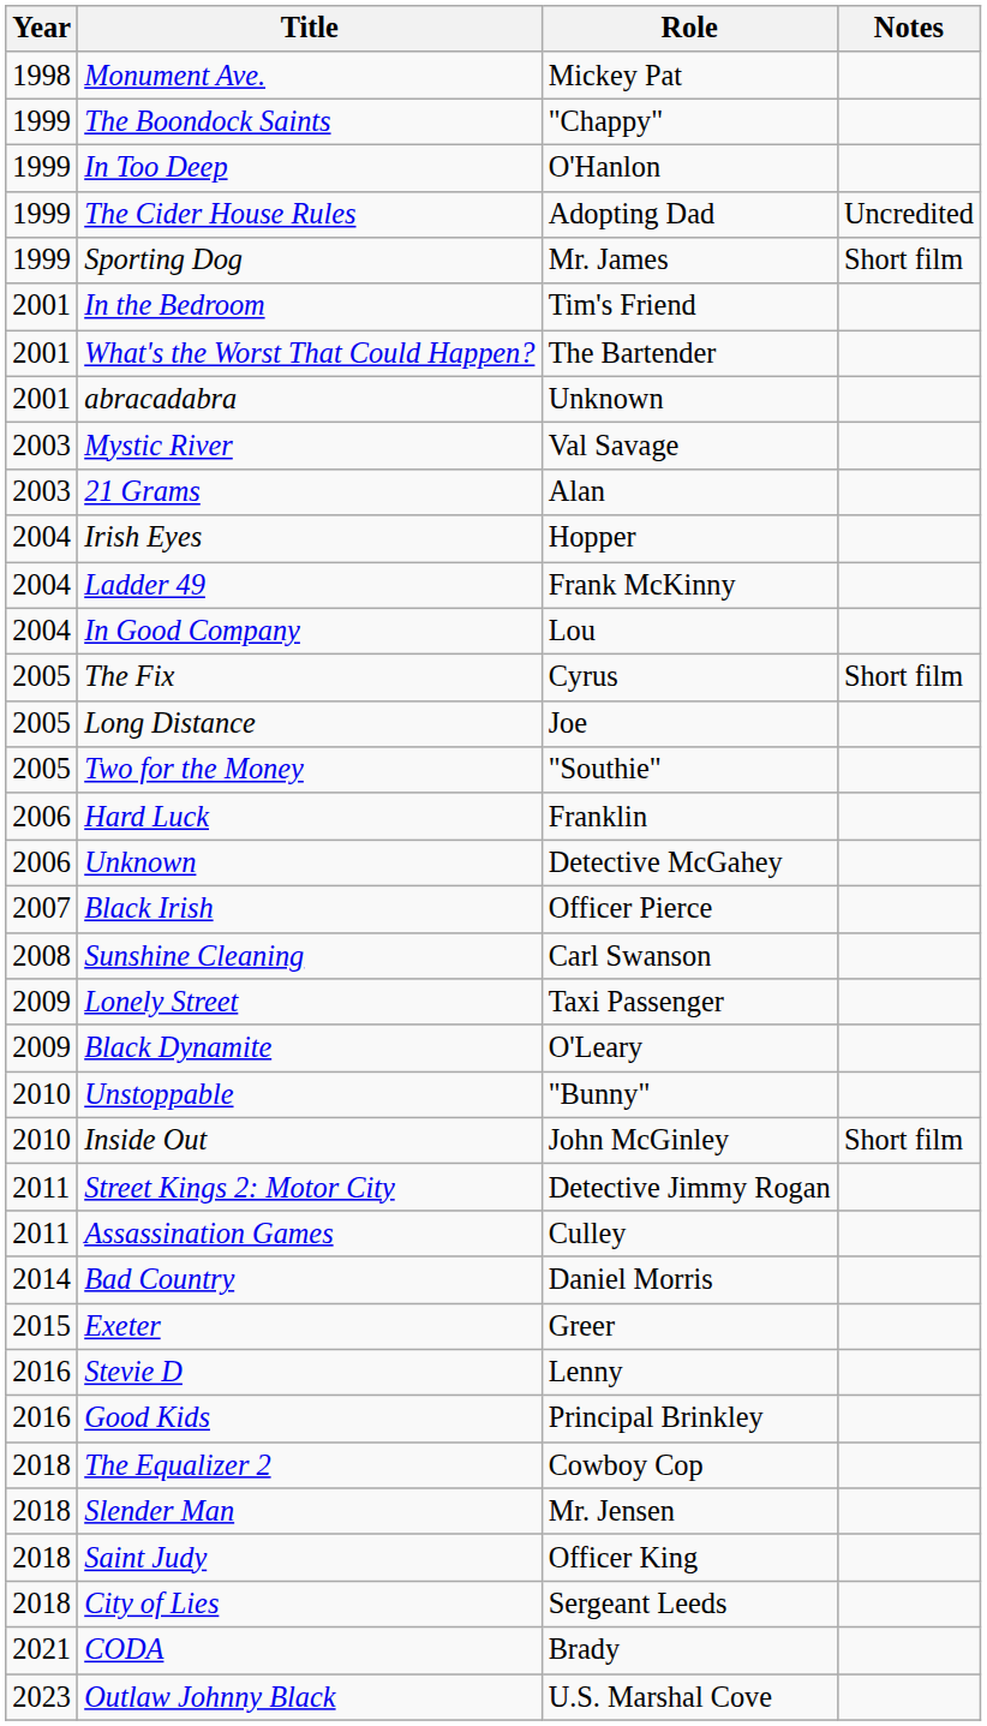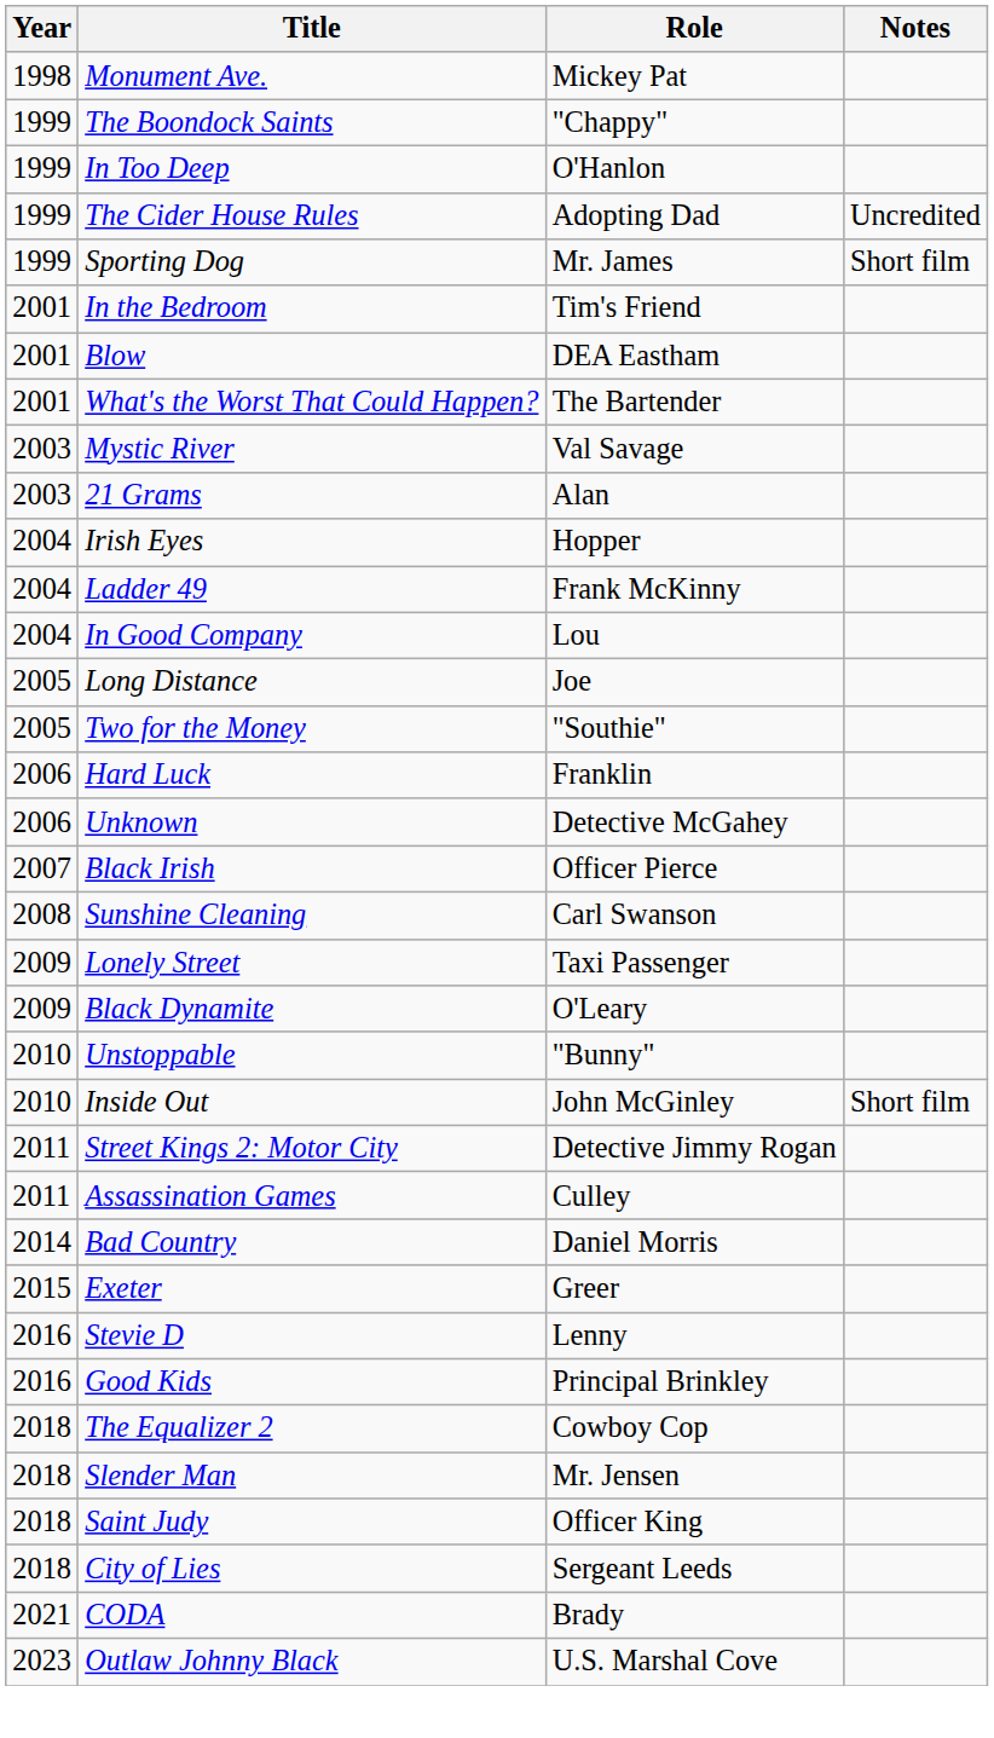 <table class="wikitable sortable">
 <tr>
 <th>Year</th>
 <th>Title</th>
 <th>Role</th>
 <th class="unsortable">Notes</th>
 </tr>
 <tr>
 <td>1998</td>
 <td><em><a href='#'>Monument Ave.</a></em></td>
 <td>Mickey Pat</td>
 <td></td>
 </tr>
 <tr>
 <td>1999</td>
 <td><em><a href='#'>The Boondock Saints</a></em></td>
 <td>"Chappy"</td>
 <td></td>
 </tr>
 <tr>
 <td>1999</td>
 <td><em><a href='#'>In Too Deep</a></em></td>
 <td>O'Hanlon</td>
 <td></td>
 </tr>
 <tr>
 <td>1999</td>
 <td><em><a href='#'>The Cider House Rules</a></em></td>
 <td>Adopting Dad</td>
 <td>Uncredited</td>
 </tr>
 <tr>
 <td>1999</td>
 <td><em>Sporting Dog</em></td>
 <td>Mr. James</td>
 <td>Short film</td>
 </tr>
 <tr>
 <td>2001</td>
 <td><em><a href='#'>In the Bedroom</a></em></td>
 <td>Tim's Friend</td>
 <td></td>
 </tr>
 <tr>
 <td>2001</td>
-<td><em><a href='#'>What's the Worst That Could Happen?</a></em></td>
-<td>The Bartender</td>
+<td><em><a href='#'>Blow</a></em></td>
+<td>DEA Eastham</td>
 <td></td>
 </tr>
 <tr>
 <td>2001</td>
-<td><em>abracadabra</em></td>
-<td>Unknown</td>
+<td><em><a href='#'>What's the Worst That Could Happen?</a></em></td>
+<td>The Bartender</td>
 <td></td>
 </tr>
 <tr>
 <td>2003</td>
 <td><em><a href='#'>Mystic River</a></em></td>
 <td>Val Savage</td>
 <td></td>
 </tr>
 <tr>
 <td>2003</td>
 <td><em><a href='#'>21 Grams</a></em></td>
 <td>Alan</td>
 <td></td>
 </tr>
 <tr>
 <td>2004</td>
 <td><em>Irish Eyes</em></td>
 <td>Hopper</td>
 <td></td>
 </tr>
 <tr>
 <td>2004</td>
 <td><em><a href='#'>Ladder 49</a></em></td>
 <td>Frank McKinny</td>
 <td></td>
 </tr>
 <tr>
 <td>2004</td>
 <td><em><a href='#'>In Good Company</a></em></td>
 <td>Lou</td>
 <td></td>
-</tr>
-<tr>
-<td>2005</td>
-<td><em>The Fix</em></td>
-<td>Cyrus</td>
-<td>Short film</td>
 </tr>
 <tr>
 <td>2005</td>
 <td><em>Long Distance</em></td>
 <td>Joe</td>
 <td></td>
 </tr>
 <tr>
 <td>2005</td>
 <td><em><a href='#'>Two for the Money</a></em></td>
 <td>"Southie"</td>
 <td></td>
 </tr>
 <tr>
 <td>2006</td>
 <td><em><a href='#'>Hard Luck</a></em></td>
 <td>Franklin</td>
 <td></td>
 </tr>
 <tr>
 <td>2006</td>
 <td><em><a href='#'>Unknown</a></em></td>
 <td>Detective McGahey</td>
 <td></td>
 </tr>
 <tr>
 <td>2007</td>
 <td><em><a href='#'>Black Irish</a></em></td>
 <td>Officer Pierce</td>
 <td></td>
 </tr>
 <tr>
 <td>2008</td>
 <td><em><a href='#'>Sunshine Cleaning</a></em></td>
 <td>Carl Swanson</td>
 <td></td>
 </tr>
 <tr>
 <td>2009</td>
 <td><em><a href='#'>Lonely Street</a></em></td>
 <td>Taxi Passenger</td>
 <td></td>
 </tr>
 <tr>
 <td>2009</td>
 <td><em><a href='#'>Black Dynamite</a></em></td>
 <td>O'Leary</td>
 <td></td>
 </tr>
 <tr>
 <td>2010</td>
 <td><em><a href='#'>Unstoppable</a></em></td>
 <td>"Bunny"</td>
 <td></td>
 </tr>
 <tr>
 <td>2010</td>
 <td><em>Inside Out</em></td>
 <td>John McGinley</td>
 <td>Short film</td>
 </tr>
 <tr>
 <td>2011</td>
 <td><em><a href='#'>Street Kings 2: Motor City</a></em></td>
 <td>Detective Jimmy Rogan</td>
 <td></td>
 </tr>
 <tr>
 <td>2011</td>
 <td><em><a href='#'>Assassination Games</a></em></td>
 <td>Culley</td>
 <td></td>
 </tr>
 <tr>
 <td>2014</td>
 <td><em><a href='#'>Bad Country</a></em></td>
 <td>Daniel Morris</td>
 <td></td>
 </tr>
 <tr>
 <td>2015</td>
 <td><em><a href='#'>Exeter</a></em></td>
 <td>Greer</td>
 <td></td>
 </tr>
 <tr>
 <td>2016</td>
 <td><em><a href='#'>Stevie D</a></em></td>
 <td>Lenny</td>
 <td></td>
 </tr>
 <tr>
 <td>2016</td>
 <td><em><a href='#'>Good Kids</a></em></td>
 <td>Principal Brinkley</td>
 <td></td>
 </tr>
 <tr>
 <td>2018</td>
 <td><em><a href='#'>The Equalizer 2</a></em></td>
 <td>Cowboy Cop</td>
 <td></td>
 </tr>
 <tr>
 <td>2018</td>
 <td><em><a href='#'>Slender Man</a></em></td>
 <td>Mr. Jensen</td>
 <td></td>
 </tr>
 <tr>
 <td>2018</td>
 <td><em><a href='#'>Saint Judy</a></em></td>
 <td>Officer King</td>
 <td></td>
 </tr>
 <tr>
 <td>2018</td>
 <td><em><a href='#'>City of Lies</a></em></td>
 <td>Sergeant Leeds</td>
 <td></td>
 </tr>
 <tr>
 <td>2021</td>
 <td><em><a href='#'>CODA</a></em></td>
 <td>Brady</td>
 <td></td>
 </tr>
 <tr>
 <td>2023</td>
 <td><em><a href='#'>Outlaw Johnny Black</a></em></td>
 <td>U.S. Marshal Cove</td>
 <td></td>
 </tr>
 </table>
